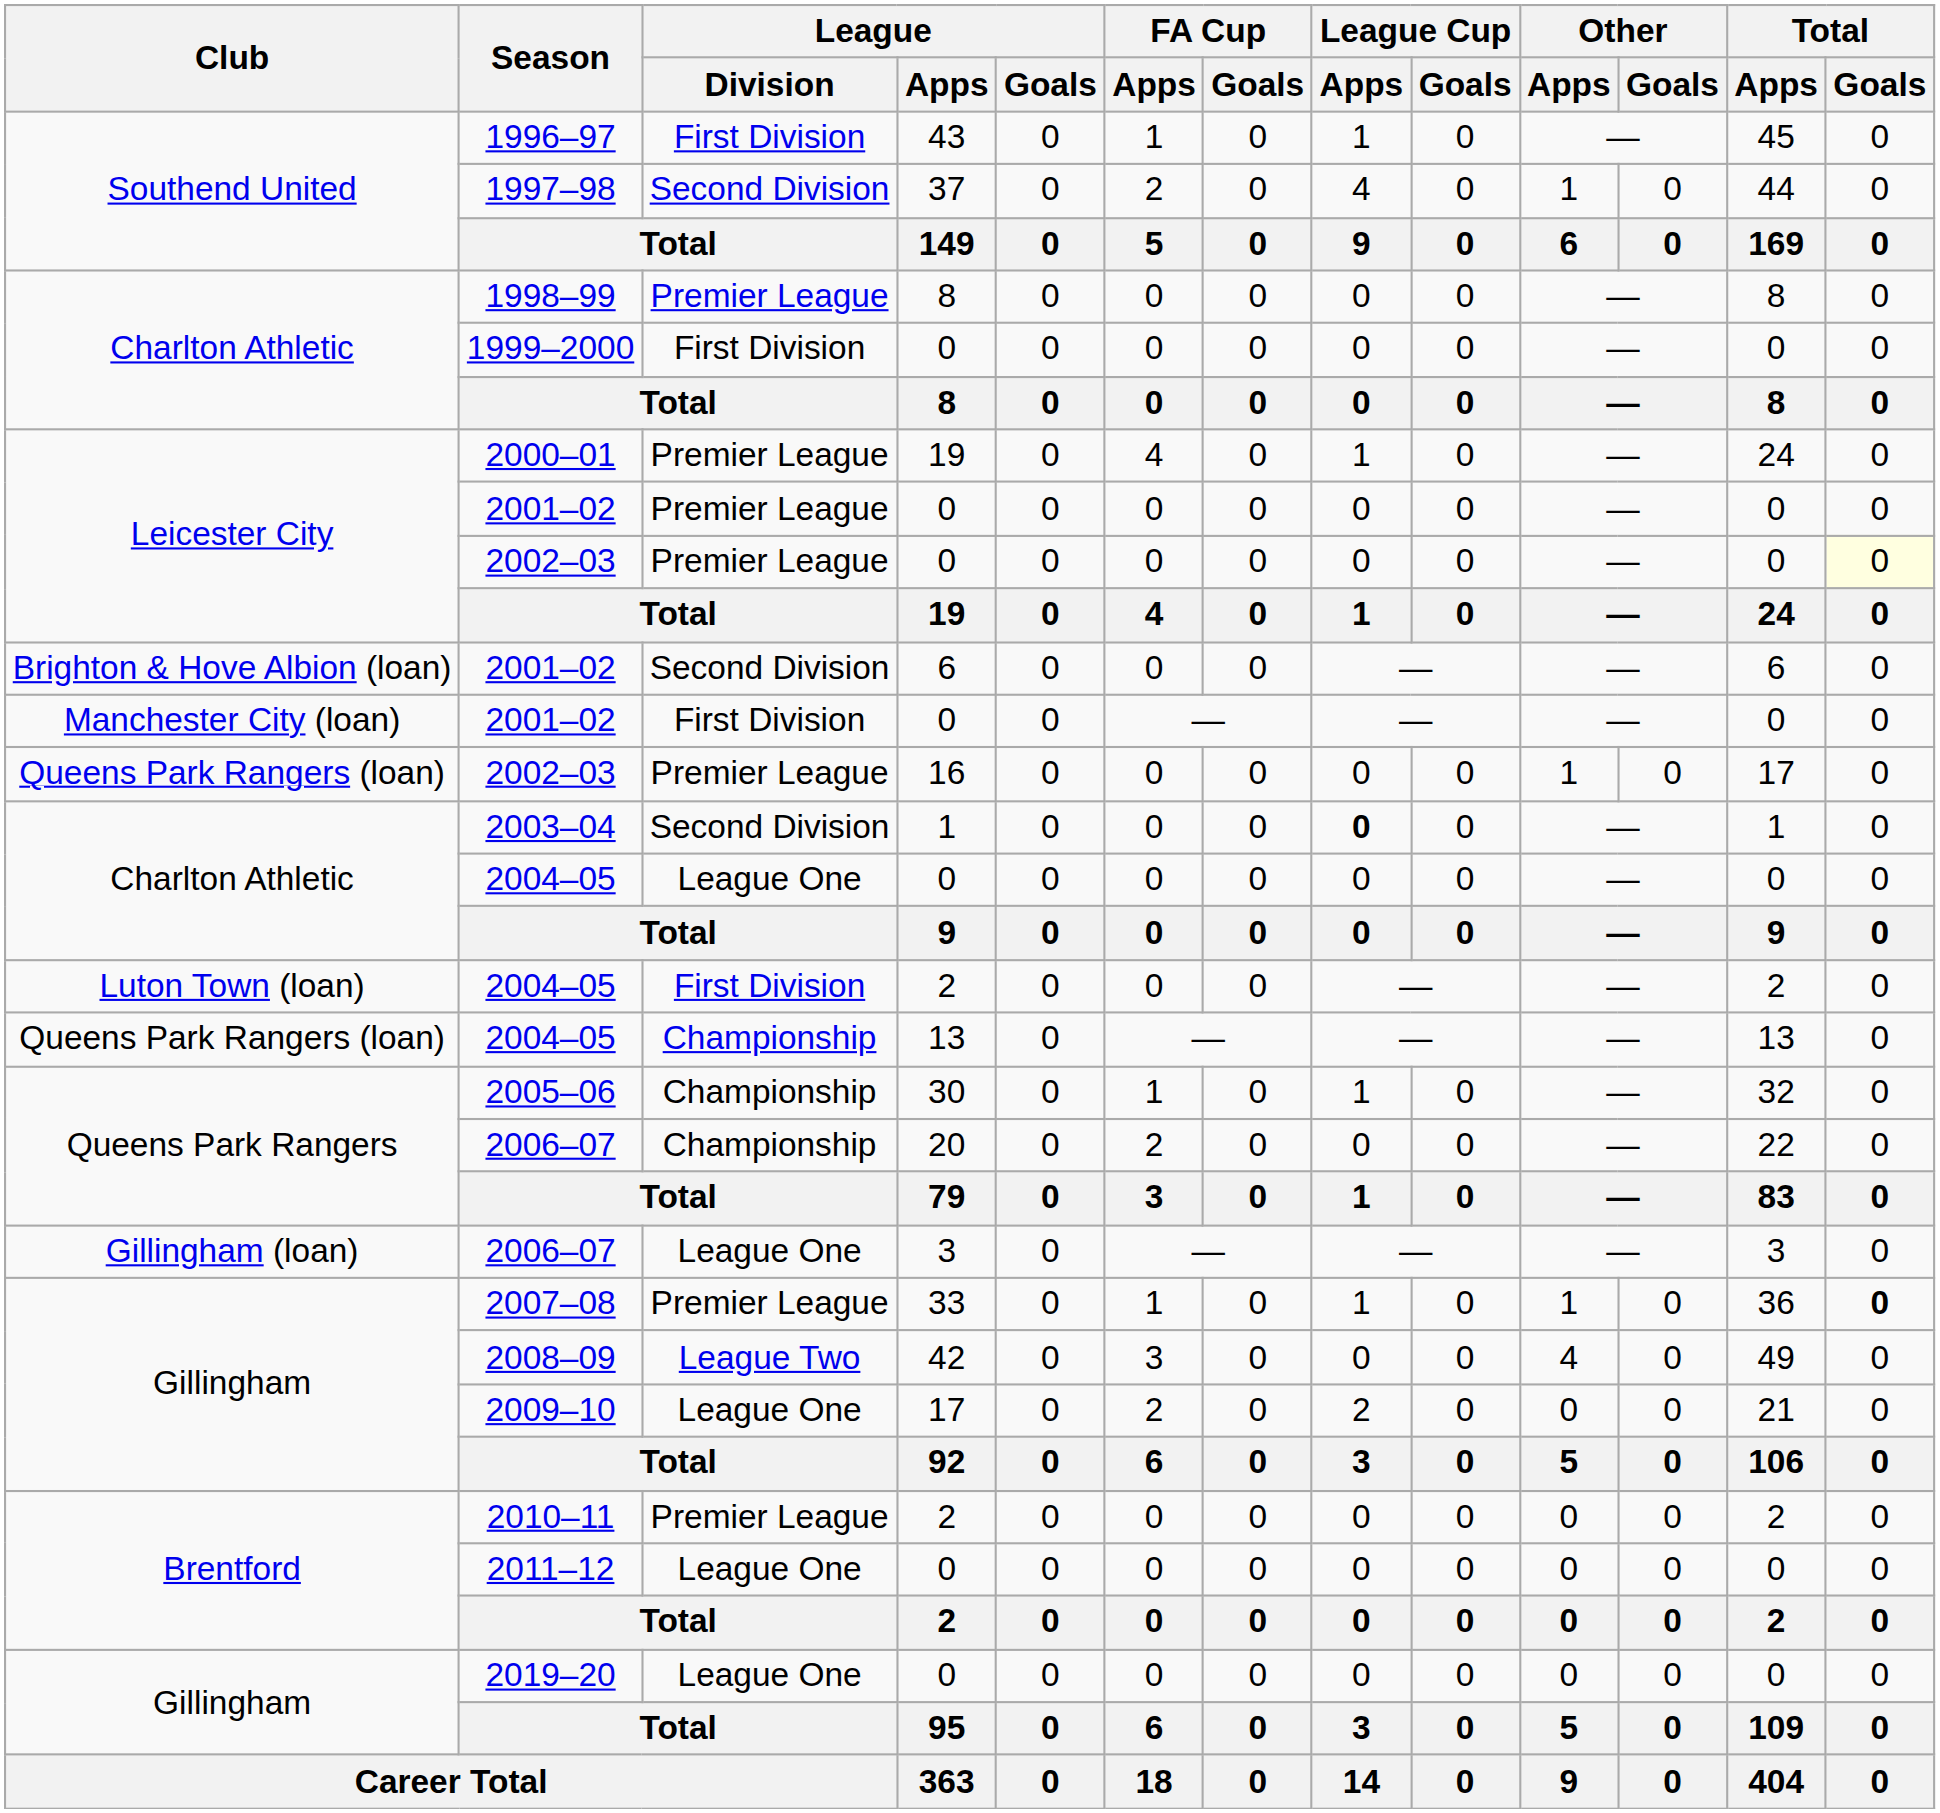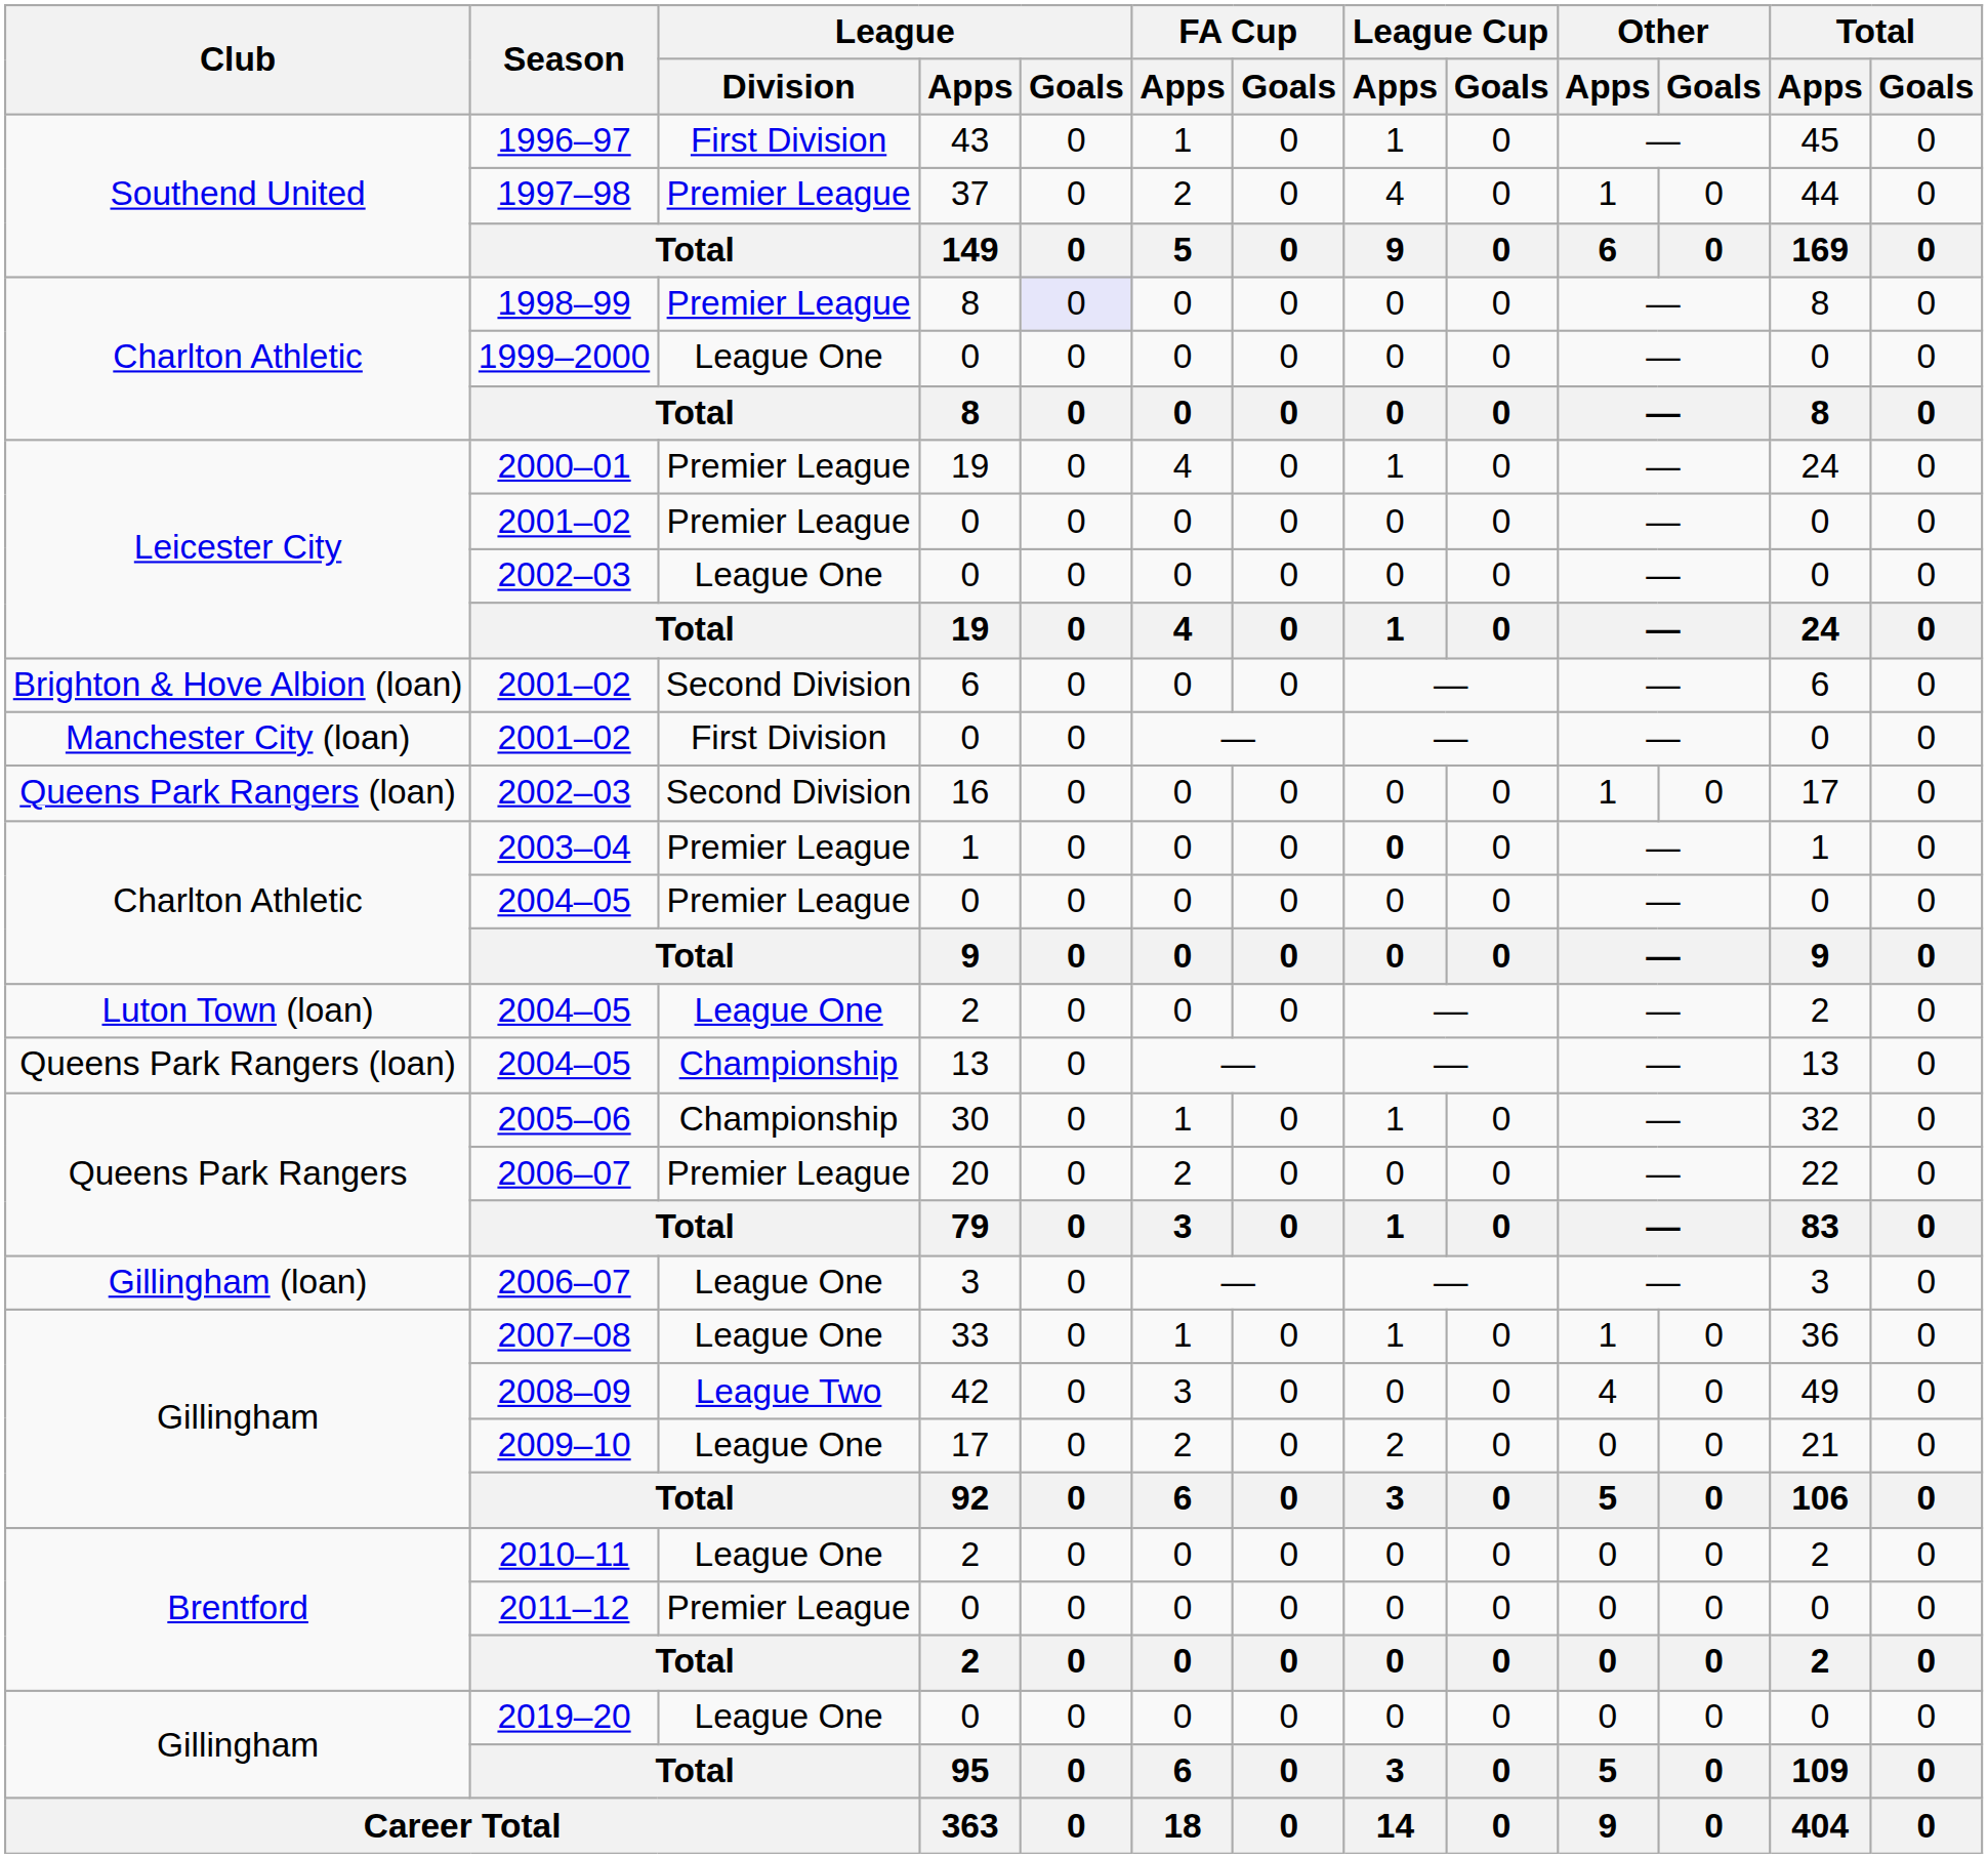 <table class="wikitable" style="text-align: center;">
 <tr>
 <th rowspan="2">Club</th>
 <th rowspan="2">Season</th>
 <th colspan="3">League</th>
 <th colspan="2">FA Cup</th>
 <th colspan="2">League Cup</th>
 <th colspan="2">Other</th>
 <th colspan="2">Total</th>
 </tr>
 <tr>
 <th>Division</th>
 <th>Apps</th>
 <th>Goals</th>
 <th>Apps</th>
 <th>Goals</th>
 <th>Apps</th>
 <th>Goals</th>
 <th>Apps</th>
 <th>Goals</th>
 <th>Apps</th>
 <th>Goals</th>
 </tr>
 <tr>
 <td rowspan="3"><a href='#'>Southend United</a></td>
 <td><a href='#'>1996–97</a></td>
 <td><a href='#'>First Division</a></td>
 <td>43</td>
 <td>0</td>
 <td>1</td>
 <td>0</td>
 <td>1</td>
 <td>0</td>
 <td colspan="2">—</td>
 <td>45</td>
 <td>0</td>
 </tr>
 <tr>
 <td><a href='#'>1997–98</a></td>
-<td><a href='#'>Second Division</a></td>
+<td><a href='#'>Premier League</a></td>
 <td>37</td>
 <td>0</td>
 <td>2</td>
 <td>0</td>
 <td>4</td>
 <td>0</td>
 <td>1</td>
 <td>0</td>
 <td>44</td>
 <td>0</td>
 </tr>
 <tr>
 <th colspan="2">Total</th>
 <th>149</th>
 <th>0</th>
 <th>5</th>
 <th>0</th>
 <th>9</th>
 <th>0</th>
 <th>6</th>
 <th>0</th>
 <th>169</th>
 <th>0</th>
 </tr>
 <tr>
 <td rowspan="3"><a href='#'>Charlton Athletic</a></td>
 <td><a href='#'>1998–99</a></td>
 <td><a href='#'>Premier League</a></td>
 <td>8</td>
-<td>0</td>
+<td style="background: lavender;">0</td>
 <td>0</td>
 <td>0</td>
 <td>0</td>
 <td>0</td>
 <td colspan="2">—</td>
 <td>8</td>
 <td>0</td>
 </tr>
 <tr>
 <td><a href='#'>1999–2000</a></td>
-<td>First Division</td>
+<td>League One</td>
 <td>0</td>
 <td>0</td>
 <td>0</td>
 <td>0</td>
 <td>0</td>
 <td>0</td>
 <td colspan="2">—</td>
 <td>0</td>
 <td>0</td>
 </tr>
 <tr>
 <th colspan="2">Total</th>
 <th>8</th>
 <th>0</th>
 <th>0</th>
 <th>0</th>
 <th>0</th>
 <th>0</th>
 <th colspan="2">—</th>
 <th>8</th>
 <th>0</th>
 </tr>
 <tr>
 <td rowspan="4"><a href='#'>Leicester City</a></td>
 <td><a href='#'>2000–01</a></td>
 <td>Premier League</td>
 <td>19</td>
 <td>0</td>
 <td>4</td>
 <td>0</td>
 <td>1</td>
 <td>0</td>
 <td colspan="2">—</td>
 <td>24</td>
 <td>0</td>
 </tr>
 <tr>
 <td><a href='#'>2001–02</a></td>
 <td>Premier League</td>
 <td>0</td>
 <td>0</td>
 <td>0</td>
 <td>0</td>
 <td>0</td>
 <td>0</td>
 <td colspan="2">—</td>
 <td>0</td>
 <td>0</td>
 </tr>
 <tr>
 <td><a href='#'>2002–03</a></td>
-<td>Premier League</td>
+<td>League One</td>
 <td>0</td>
 <td>0</td>
 <td>0</td>
 <td>0</td>
 <td>0</td>
 <td>0</td>
 <td colspan="2">—</td>
 <td>0</td>
-<td style="background: lightyellow;">0</td>
+<td>0</td>
 </tr>
 <tr>
 <th colspan="2">Total</th>
 <th>19</th>
 <th>0</th>
 <th>4</th>
 <th>0</th>
 <th>1</th>
 <th>0</th>
 <th colspan="2">—</th>
 <th>24</th>
 <th>0</th>
 </tr>
 <tr>
 <td><a href='#'>Brighton & Hove Albion</a> (loan)</td>
 <td><a href='#'>2001–02</a></td>
 <td>Second Division</td>
 <td>6</td>
 <td>0</td>
 <td>0</td>
 <td>0</td>
 <td colspan="2">—</td>
 <td colspan="2">—</td>
 <td>6</td>
 <td>0</td>
 </tr>
 <tr>
 <td><a href='#'>Manchester City</a> (loan)</td>
 <td><a href='#'>2001–02</a></td>
 <td>First Division</td>
 <td>0</td>
 <td>0</td>
 <td colspan="2">—</td>
 <td colspan="2">—</td>
 <td colspan="2">—</td>
 <td>0</td>
 <td>0</td>
 </tr>
 <tr>
 <td><a href='#'>Queens Park Rangers</a> (loan)</td>
 <td><a href='#'>2002–03</a></td>
-<td>Premier League</td>
+<td>Second Division</td>
 <td>16</td>
 <td>0</td>
 <td>0</td>
 <td>0</td>
 <td>0</td>
 <td>0</td>
 <td>1</td>
 <td>0</td>
 <td>17</td>
 <td>0</td>
 </tr>
 <tr>
 <td rowspan="3">Charlton Athletic</td>
 <td><a href='#'>2003–04</a></td>
-<td>Second Division</td>
+<td>Premier League</td>
 <td>1</td>
 <td>0</td>
 <td>0</td>
 <td>0</td>
 <td><strong>0</strong></td>
 <td>0</td>
 <td colspan="2">—</td>
 <td>1</td>
 <td>0</td>
 </tr>
 <tr>
 <td><a href='#'>2004–05</a></td>
-<td>League One</td>
+<td>Premier League</td>
 <td>0</td>
 <td>0</td>
 <td>0</td>
 <td>0</td>
 <td>0</td>
 <td>0</td>
 <td colspan="2">—</td>
 <td>0</td>
 <td>0</td>
 </tr>
 <tr>
 <th colspan="2">Total</th>
 <th>9</th>
 <th>0</th>
 <th>0</th>
 <th>0</th>
 <th>0</th>
 <th>0</th>
 <th colspan="2">—</th>
 <th>9</th>
 <th>0</th>
 </tr>
 <tr>
 <td><a href='#'>Luton Town</a> (loan)</td>
 <td><a href='#'>2004–05</a></td>
-<td><a href='#'>First Division</a></td>
+<td><a href='#'>League One</a></td>
 <td>2</td>
 <td>0</td>
 <td>0</td>
 <td>0</td>
 <td colspan="2">—</td>
 <td colspan="2">—</td>
 <td>2</td>
 <td>0</td>
 </tr>
 <tr>
 <td>Queens Park Rangers (loan)</td>
 <td><a href='#'>2004–05</a></td>
 <td><a href='#'>Championship</a></td>
 <td>13</td>
 <td>0</td>
 <td colspan="2">—</td>
 <td colspan="2">—</td>
 <td colspan="2">—</td>
 <td>13</td>
 <td>0</td>
 </tr>
 <tr>
 <td rowspan="3">Queens Park Rangers</td>
 <td><a href='#'>2005–06</a></td>
 <td>Championship</td>
 <td>30</td>
 <td>0</td>
 <td>1</td>
 <td>0</td>
 <td>1</td>
 <td>0</td>
 <td colspan="2">—</td>
 <td>32</td>
 <td>0</td>
 </tr>
 <tr>
 <td><a href='#'>2006–07</a></td>
-<td>Championship</td>
+<td>Premier League</td>
 <td>20</td>
 <td>0</td>
 <td>2</td>
 <td>0</td>
 <td>0</td>
 <td>0</td>
 <td colspan="2">—</td>
 <td>22</td>
 <td>0</td>
 </tr>
 <tr>
 <th colspan="2">Total</th>
 <th>79</th>
 <th>0</th>
 <th>3</th>
 <th>0</th>
 <th>1</th>
 <th>0</th>
 <th colspan="2">—</th>
 <th>83</th>
 <th>0</th>
 </tr>
 <tr>
 <td><a href='#'>Gillingham</a> (loan)</td>
 <td><a href='#'>2006–07</a></td>
 <td>League One</td>
 <td>3</td>
 <td>0</td>
 <td colspan="2">—</td>
 <td colspan="2">—</td>
 <td colspan="2">—</td>
 <td>3</td>
 <td>0</td>
 </tr>
 <tr>
 <td rowspan="4">Gillingham</td>
 <td><a href='#'>2007–08</a></td>
-<td>Premier League</td>
+<td>League One</td>
 <td>33</td>
 <td>0</td>
 <td>1</td>
 <td>0</td>
 <td>1</td>
 <td>0</td>
 <td>1</td>
 <td>0</td>
 <td>36</td>
-<td><strong>0</strong></td>
+<td>0</td>
 </tr>
 <tr>
 <td><a href='#'>2008–09</a></td>
 <td><a href='#'>League Two</a></td>
 <td>42</td>
 <td>0</td>
 <td>3</td>
 <td>0</td>
 <td>0</td>
 <td>0</td>
 <td>4</td>
 <td>0</td>
 <td>49</td>
 <td>0</td>
 </tr>
 <tr>
 <td><a href='#'>2009–10</a></td>
 <td>League One</td>
 <td>17</td>
 <td>0</td>
 <td>2</td>
 <td>0</td>
 <td>2</td>
 <td>0</td>
 <td>0</td>
 <td>0</td>
 <td>21</td>
 <td>0</td>
 </tr>
 <tr>
 <th colspan="2">Total</th>
 <th>92</th>
 <th>0</th>
 <th>6</th>
 <th>0</th>
 <th>3</th>
 <th>0</th>
 <th>5</th>
 <th>0</th>
 <th>106</th>
 <th>0</th>
 </tr>
 <tr>
 <td rowspan="3"><a href='#'>Brentford</a></td>
 <td><a href='#'>2010–11</a></td>
-<td>Premier League</td>
+<td>League One</td>
 <td>2</td>
 <td>0</td>
 <td>0</td>
 <td>0</td>
 <td>0</td>
 <td>0</td>
 <td>0</td>
 <td>0</td>
 <td>2</td>
 <td>0</td>
 </tr>
 <tr>
 <td><a href='#'>2011–12</a></td>
-<td>League One</td>
+<td>Premier League</td>
 <td>0</td>
 <td>0</td>
 <td>0</td>
 <td>0</td>
 <td>0</td>
 <td>0</td>
 <td>0</td>
 <td>0</td>
 <td>0</td>
 <td>0</td>
 </tr>
 <tr>
 <th colspan="2">Total</th>
 <th>2</th>
 <th>0</th>
 <th>0</th>
 <th>0</th>
 <th>0</th>
 <th>0</th>
 <th>0</th>
 <th>0</th>
 <th>2</th>
 <th>0</th>
 </tr>
 <tr>
 <td rowspan="2">Gillingham</td>
 <td><a href='#'>2019–20</a></td>
 <td>League One</td>
 <td>0</td>
 <td>0</td>
 <td>0</td>
 <td>0</td>
 <td>0</td>
 <td>0</td>
 <td>0</td>
 <td>0</td>
 <td>0</td>
 <td>0</td>
 </tr>
 <tr>
 <th colspan="2">Total</th>
 <th>95</th>
 <th>0</th>
 <th>6</th>
 <th>0</th>
 <th>3</th>
 <th>0</th>
 <th>5</th>
 <th>0</th>
 <th>109</th>
 <th>0</th>
 </tr>
 <tr>
 <th colspan="3">Career Total</th>
 <th>363</th>
 <th>0</th>
 <th>18</th>
 <th>0</th>
 <th>14</th>
 <th>0</th>
 <th>9</th>
 <th>0</th>
 <th>404</th>
 <th>0</th>
 </tr>
 </table>
